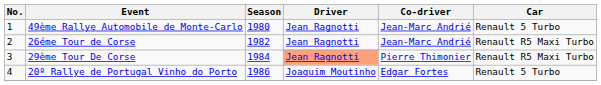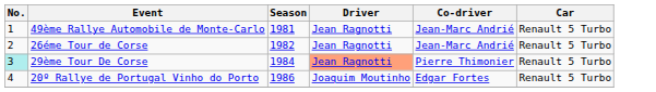 <table class="wikitable" style="font-size: 95%; ">
 <tr>
 <th>No.</th>
 <th>Event</th>
 <th>Season</th>
 <th>Driver</th>
 <th>Co-driver</th>
 <th>Car</th>
 </tr>
 <tr>
 <td>1</td>
 <td> <a href='#'>49ème Rallye Automobile de Monte-Carlo</a></td>
-<td><a href='#'>1980</a></td>
+<td><a href='#'>1981</a></td>
 <td> <a href='#'>Jean Ragnotti</a></td>
 <td> <a href='#'>Jean-Marc Andrié</a></td>
 <td>Renault 5 Turbo</td>
 </tr>
 <tr>
 <td>2</td>
 <td> <a href='#'>26éme Tour de Corse</a></td>
 <td><a href='#'>1982</a></td>
 <td> <a href='#'>Jean Ragnotti</a></td>
 <td> <a href='#'>Jean-Marc Andrié</a></td>
-<td>Renault R5 Maxi Turbo</td>
+<td>Renault 5 Turbo</td>
 </tr>
 <tr>
-<td>3</td>
+<td style="background: paleturquoise;">3</td>
 <td> <a href='#'>29ème Tour De Corse</a></td>
 <td><a href='#'>1984</a></td>
 <td style="background: lightsalmon;"> <a href='#'>Jean Ragnotti</a></td>
 <td> <a href='#'>Pierre Thimonier</a></td>
-<td>Renault R5 Maxi Turbo</td>
+<td>Renault 5 Turbo</td>
 </tr>
 <tr>
 <td>4</td>
 <td> <a href='#'>20º Rallye de Portugal Vinho do Porto</a></td>
 <td><a href='#'>1986</a></td>
 <td> <a href='#'>Joaquim Moutinho</a></td>
 <td> <a href='#'>Edgar Fortes</a></td>
 <td>Renault 5 Turbo</td>
 </tr>
 <tr>
 </tr>
 </table>
